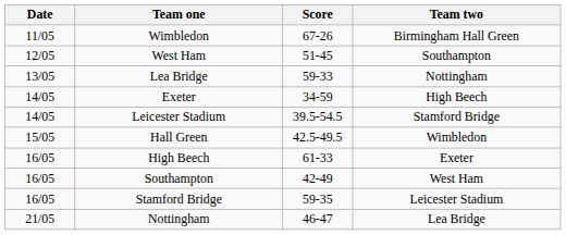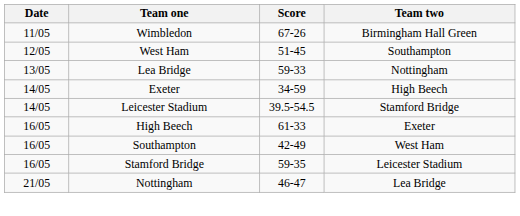 <table class="wikitable" style="text-align: center">
 <tr>
 <th width=80>Date</th>
 <th width=250>Team one</th>
 <th width=80>Score</th>
 <th width=250>Team two</th>
 </tr>
 <tr>
 <td>11/05</td>
 <td>Wimbledon</td>
 <td>67-26</td>
 <td>Birmingham Hall Green</td>
 </tr>
 <tr>
 <td>12/05</td>
 <td>West Ham</td>
 <td>51-45</td>
 <td>Southampton</td>
 </tr>
 <tr>
 <td>13/05</td>
 <td>Lea Bridge</td>
 <td>59-33</td>
 <td>Nottingham</td>
 </tr>
 <tr>
 <td>14/05</td>
 <td>Exeter</td>
 <td>34-59</td>
 <td>High Beech</td>
 </tr>
 <tr>
 <td>14/05</td>
 <td>Leicester Stadium</td>
 <td>39.5-54.5</td>
 <td>Stamford Bridge</td>
 </tr>
 <tr>
-<td>15/05</td>
-<td>Hall Green</td>
-<td>42.5-49.5</td>
-<td>Wimbledon</td>
-</tr>
-<tr>
 <td>16/05</td>
 <td>High Beech</td>
 <td>61-33</td>
 <td>Exeter</td>
 </tr>
 <tr>
 <td>16/05</td>
 <td>Southampton</td>
 <td>42-49</td>
 <td>West Ham</td>
 </tr>
 <tr>
 <td>16/05</td>
 <td>Stamford Bridge</td>
 <td>59-35</td>
 <td>Leicester Stadium</td>
 </tr>
 <tr>
 <td>21/05</td>
 <td>Nottingham</td>
 <td>46-47</td>
 <td>Lea Bridge</td>
 </tr>
 </table>
